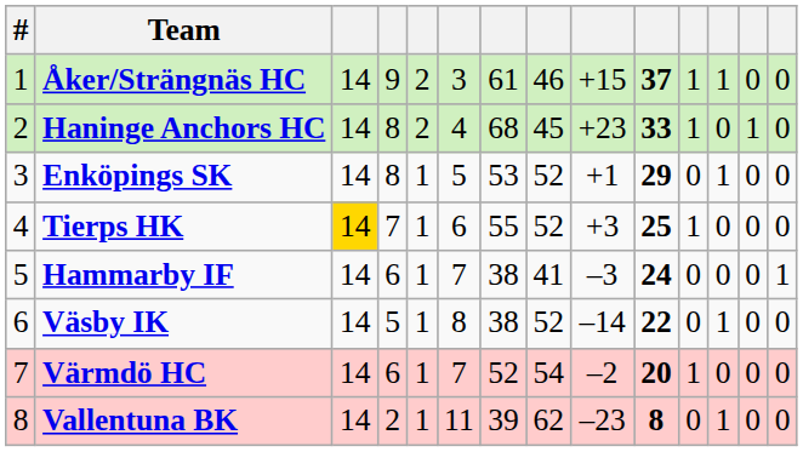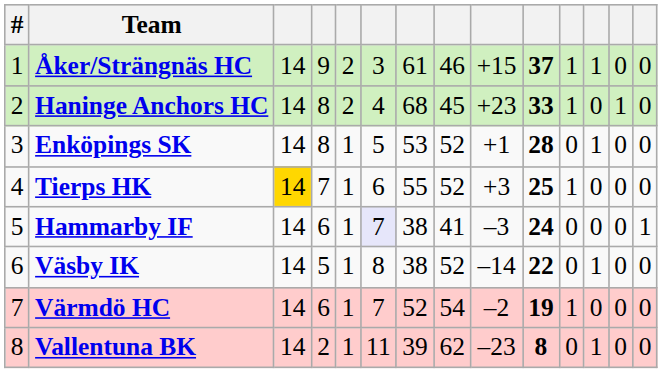 <table class="wikitable sortable">
 <tr>
 <th>#</th>
 <th>Team</th>
 <th></th>
 <th></th>
 <th></th>
 <th></th>
 <th></th>
 <th></th>
 <th></th>
 <th></th>
 <th></th>
 <th></th>
 <th></th>
 <th></th>
 </tr>
 <tr style="background: #D0F0C0;">
 <td>1</td>
 <td><strong><a href='#'>Åker/Strängnäs HC</a></strong></td>
 <td style="text-align: center;">14</td>
 <td style="text-align: center;">9</td>
 <td style="text-align: center;">2</td>
 <td style="text-align: center;">3</td>
 <td style="text-align: center;">61</td>
 <td style="text-align: center;">46</td>
 <td style="text-align: center;">+15</td>
 <td style="text-align: center;"><strong>37</strong></td>
 <td style="text-align: center;">1</td>
 <td style="text-align: center;">1</td>
 <td style="text-align: center;">0</td>
 <td style="text-align: center;">0</td>
 </tr>
 <tr style="background: #D0F0C0;">
 <td>2</td>
 <td><strong><a href='#'>Haninge Anchors HC</a></strong></td>
 <td style="text-align: center;">14</td>
 <td style="text-align: center;">8</td>
 <td style="text-align: center;">2</td>
 <td style="text-align: center;">4</td>
 <td style="text-align: center;">68</td>
 <td style="text-align: center;">45</td>
 <td style="text-align: center;">+23</td>
 <td style="text-align: center;"><strong>33</strong></td>
 <td style="text-align: center;">1</td>
 <td style="text-align: center;">0</td>
 <td style="text-align: center;">1</td>
 <td style="text-align: center;">0</td>
 </tr>
 <tr>
 <td>3</td>
 <td><a href='#'><strong>Enköpings SK</strong></a></td>
 <td style="text-align: center;">14</td>
 <td style="text-align: center;">8</td>
 <td style="text-align: center;">1</td>
 <td style="text-align: center;">5</td>
 <td style="text-align: center;">53</td>
 <td style="text-align: center;">52</td>
 <td style="text-align: center;">+1</td>
-<td style="text-align: center;"><strong>29</strong></td>
+<td style="text-align: center;"><strong>28</strong></td>
 <td style="text-align: center;">0</td>
 <td style="text-align: center;">1</td>
 <td style="text-align: center;">0</td>
 <td style="text-align: center;">0</td>
 </tr>
 <tr>
 <td>4</td>
 <td><strong><a href='#'>Tierps HK</a></strong></td>
 <td style="background: gold; text-align: center;">14</td>
 <td style="text-align: center;">7</td>
 <td style="text-align: center;">1</td>
 <td style="text-align: center;">6</td>
 <td style="text-align: center;">55</td>
 <td style="text-align: center;">52</td>
 <td style="text-align: center;">+3</td>
 <td style="text-align: center;"><strong>25</strong></td>
 <td style="text-align: center;">1</td>
 <td style="text-align: center;">0</td>
 <td style="text-align: center;">0</td>
 <td style="text-align: center;">0</td>
 </tr>
 <tr>
 <td>5</td>
 <td><strong><a href='#'>Hammarby IF</a></strong></td>
 <td style="text-align: center;">14</td>
 <td style="text-align: center;">6</td>
 <td style="text-align: center;">1</td>
-<td style="text-align: center;">7</td>
+<td style="background: lavender; text-align: center;">7</td>
 <td style="text-align: center;">38</td>
 <td style="text-align: center;">41</td>
 <td style="text-align: center;">–3</td>
 <td style="text-align: center;"><strong>24</strong></td>
 <td style="text-align: center;">0</td>
 <td style="text-align: center;">0</td>
 <td style="text-align: center;">0</td>
 <td style="text-align: center;">1</td>
 </tr>
 <tr>
 <td>6</td>
 <td><strong><a href='#'>Väsby IK</a></strong></td>
 <td style="text-align: center;">14</td>
 <td style="text-align: center;">5</td>
 <td style="text-align: center;">1</td>
 <td style="text-align: center;">8</td>
 <td style="text-align: center;">38</td>
 <td style="text-align: center;">52</td>
 <td style="text-align: center;">–14</td>
 <td style="text-align: center;"><strong>22</strong></td>
 <td style="text-align: center;">0</td>
 <td style="text-align: center;">1</td>
 <td style="text-align: center;">0</td>
 <td style="text-align: center;">0</td>
 </tr>
 <tr style="background: #FFCCCC;">
 <td>7</td>
 <td><strong><a href='#'>Värmdö HC</a></strong></td>
 <td style="text-align: center;">14</td>
 <td style="text-align: center;">6</td>
 <td style="text-align: center;">1</td>
 <td style="text-align: center;">7</td>
 <td style="text-align: center;">52</td>
 <td style="text-align: center;">54</td>
 <td style="text-align: center;">–2</td>
-<td style="text-align: center;"><strong>20</strong></td>
+<td style="text-align: center;"><strong>19</strong></td>
 <td style="text-align: center;">1</td>
 <td style="text-align: center;">0</td>
 <td style="text-align: center;">0</td>
 <td style="text-align: center;">0</td>
 </tr>
 <tr style="background: #FFCCCC;">
 <td>8</td>
 <td><strong><a href='#'>Vallentuna BK</a></strong></td>
 <td style="text-align: center;">14</td>
 <td style="text-align: center;">2</td>
 <td style="text-align: center;">1</td>
 <td style="text-align: center;">11</td>
 <td style="text-align: center;">39</td>
 <td style="text-align: center;">62</td>
 <td style="text-align: center;">–23</td>
 <td style="text-align: center;"><strong>8</strong></td>
 <td style="text-align: center;">0</td>
 <td style="text-align: center;">1</td>
 <td style="text-align: center;">0</td>
 <td style="text-align: center;">0</td>
 </tr>
 </table>
